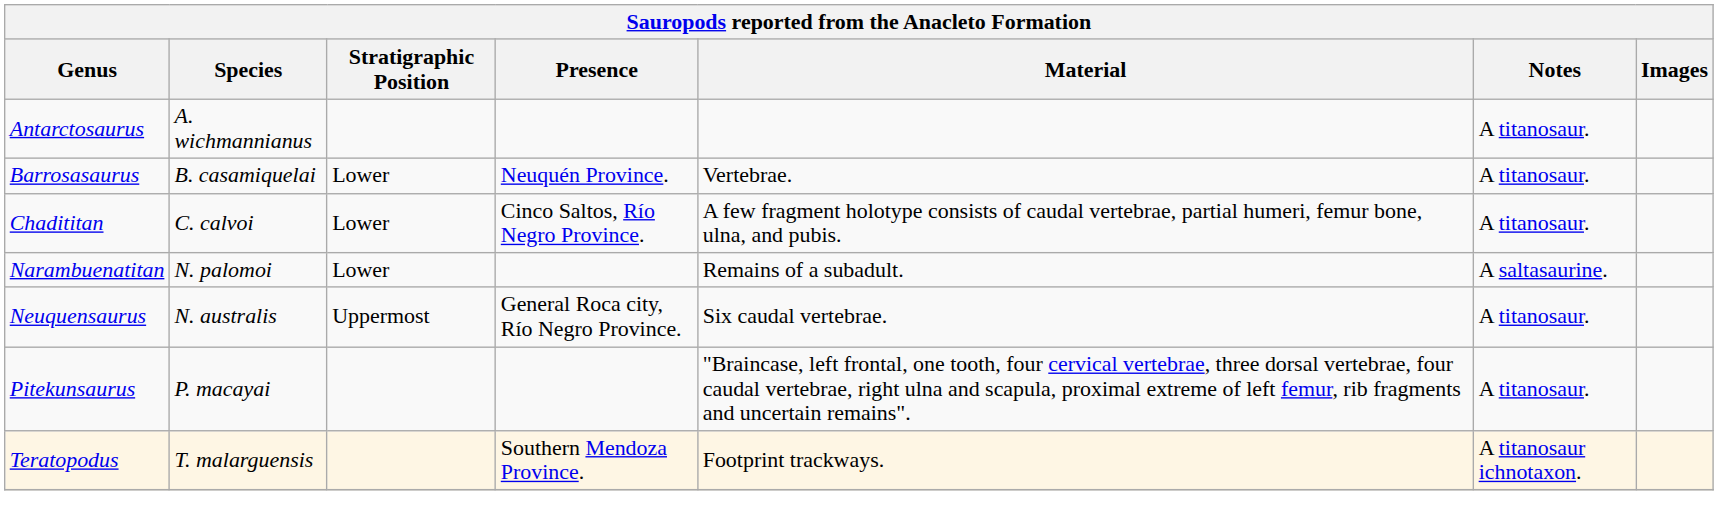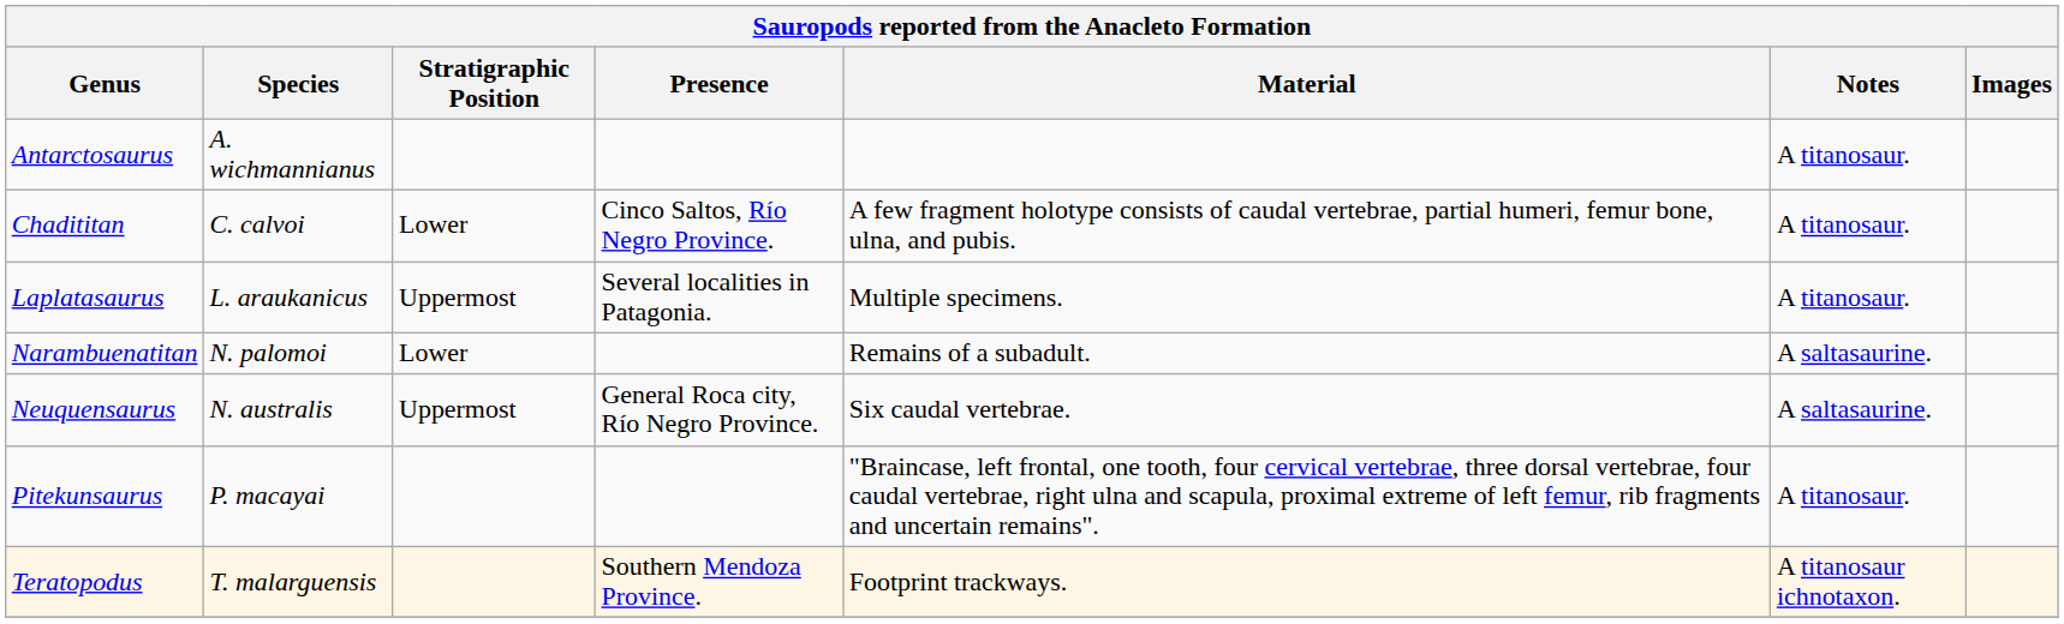 <table class="wikitable" align="center">
 <tr>
 <th colspan="7" align="center"><strong><a href='#'>Sauropods</a> reported from the Anacleto Formation</strong></th>
 </tr>
 <tr>
 <th>Genus</th>
 <th>Species</th>
 <th>Stratigraphic Position</th>
 <th>Presence</th>
 <th><strong>Material</strong></th>
 <th>Notes</th>
 <th>Images</th>
 </tr>
 <tr>
 <td><em><a href='#'>Antarctosaurus</a></em></td>
 <td><em>A. wichmannianus</em></td>
 <td></td>
 <td></td>
 <td></td>
 <td>A <a href='#'>titanosaur</a>.</td>
 <td></td>
 </tr>
 <tr>
-<td><em><a href='#'>Barrosasaurus</a></em></td>
-<td><em>B. casamiquelai</em></td>
-<td>Lower</td>
-<td><a href='#'>Neuquén Province</a>.</td>
-<td>Vertebrae.</td>
-<td>A <a href='#'>titanosaur</a>.</td>
-<td></td>
-</tr>
-<tr>
 <td><em><a href='#'>Chadititan</a></em></td>
 <td><em>C. calvoi</em></td>
 <td>Lower</td>
 <td>Cinco Saltos, <a href='#'>Río Negro Province</a>.</td>
 <td>A few fragment holotype consists of caudal vertebrae, partial humeri, femur bone, ulna, and pubis.</td>
+<td>A <a href='#'>titanosaur</a>.</td>
+<td></td>
+</tr>
+<tr>
+<td><em><a href='#'>Laplatasaurus</a></em></td>
+<td><em>L. araukanicus</em></td>
+<td>Uppermost</td>
+<td>Several localities in Patagonia.</td>
+<td>Multiple specimens.</td>
 <td>A <a href='#'>titanosaur</a>.</td>
 <td></td>
 </tr>
 <tr>
 <td><em><a href='#'>Narambuenatitan</a></em></td>
 <td><em>N. palomoi</em></td>
 <td>Lower</td>
 <td></td>
 <td>Remains of a subadult.</td>
 <td>A <a href='#'>saltasaurine</a>.</td>
 <td></td>
 </tr>
 <tr>
 <td><em><a href='#'>Neuquensaurus</a></em></td>
 <td><em>N. australis</em></td>
 <td>Uppermost</td>
 <td>General Roca city, Río Negro Province.</td>
 <td>Six caudal vertebrae.</td>
-<td>A <a href='#'>titanosaur</a>.</td>
+<td>A <a href='#'>saltasaurine</a>.</td>
 <td></td>
 </tr>
 <tr>
 <td><em><a href='#'>Pitekunsaurus</a></em></td>
 <td><em>P. macayai</em></td>
 <td></td>
 <td></td>
 <td>"Braincase, left frontal, one tooth, four <a href='#'>cervical vertebrae</a>, three dorsal vertebrae, four caudal vertebrae, right ulna and scapula, proximal extreme of left <a href='#'>femur</a>, rib fragments and uncertain remains".</td>
 <td>A <a href='#'>titanosaur</a>.</td>
 <td></td>
 </tr>
 <tr>
 <td style="background:#FEF6E4;"><em><a href='#'>Teratopodus</a></em></td>
 <td style="background:#FEF6E4;"><em>T. malarguensis</em></td>
 <td style="background:#FEF6E4;"></td>
 <td style="background:#FEF6E4;">Southern <a href='#'>Mendoza Province</a>.</td>
 <td style="background:#FEF6E4;">Footprint trackways.</td>
 <td style="background:#FEF6E4;">A <a href='#'>titanosaur</a> <a href='#'>ichnotaxon</a>.</td>
 <td style="background:#FEF6E4;"></td>
 </tr>
 <tr>
 </tr>
 </table>
